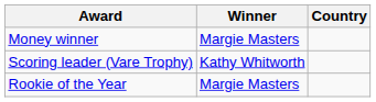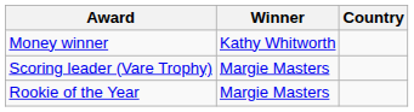 <table class="wikitable">
 <tr>
 <th>Award</th>
 <th>Winner</th>
 <th>Country</th>
 </tr>
 <tr>
 <td><a href='#'>Money winner</a></td>
-<td><a href='#'>Margie Masters</a></td>
+<td><a href='#'>Kathy Whitworth</a></td>
 <td></td>
 </tr>
 <tr>
 <td><a href='#'>Scoring leader (Vare Trophy)</a></td>
-<td><a href='#'>Kathy Whitworth</a></td>
+<td><a href='#'>Margie Masters</a></td>
 <td></td>
 </tr>
 <tr>
 <td><a href='#'>Rookie of the Year</a></td>
 <td><a href='#'>Margie Masters</a></td>
 <td></td>
 </tr>
 </table>
